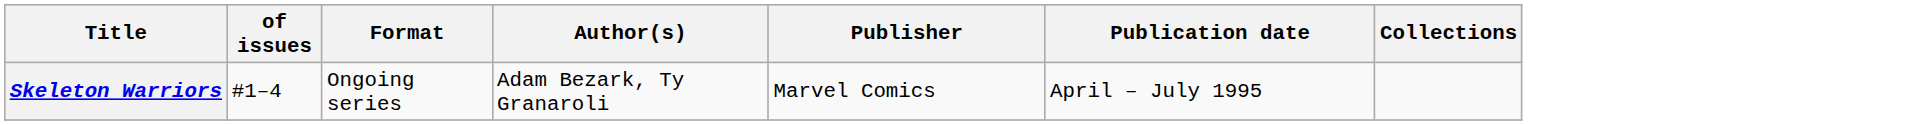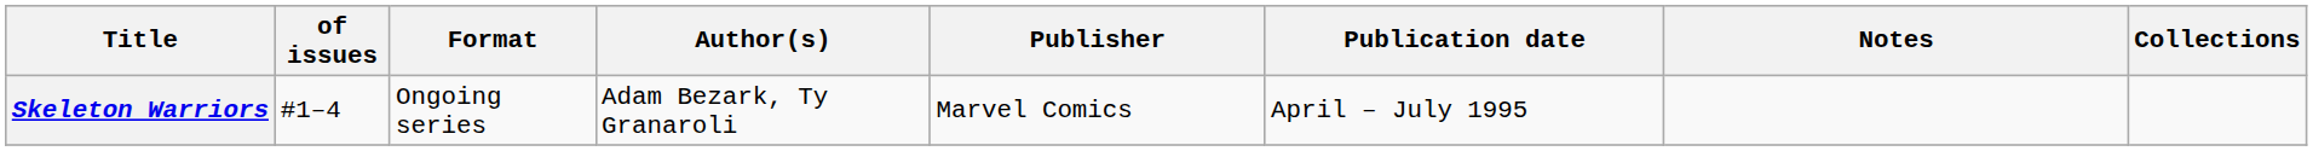 <table class="wikitable">
 <tr>
 <th>Title</th>
 <th style="width:40pt"> of issues</th>
 <th style="width:75pt">Format</th>
 <th style="width:125pt">Author(s)</th>
 <th style="width:125pt">Publisher</th>
 <th style="width:150pt">Publication date</th>
+<th style="width:175pt">Notes</th>
 <th>Collections</th>
 </tr>
 <tr>
 <th><em><a href='#'>Skeleton Warriors</a></em></th>
 <td>#1–4</td>
 <td>Ongoing series</td>
 <td>Adam Bezark, Ty Granaroli</td>
 <td>Marvel Comics</td>
 <td>April – July 1995</td>
 <td></td>
+<td></td>
 </tr>
 </table>
